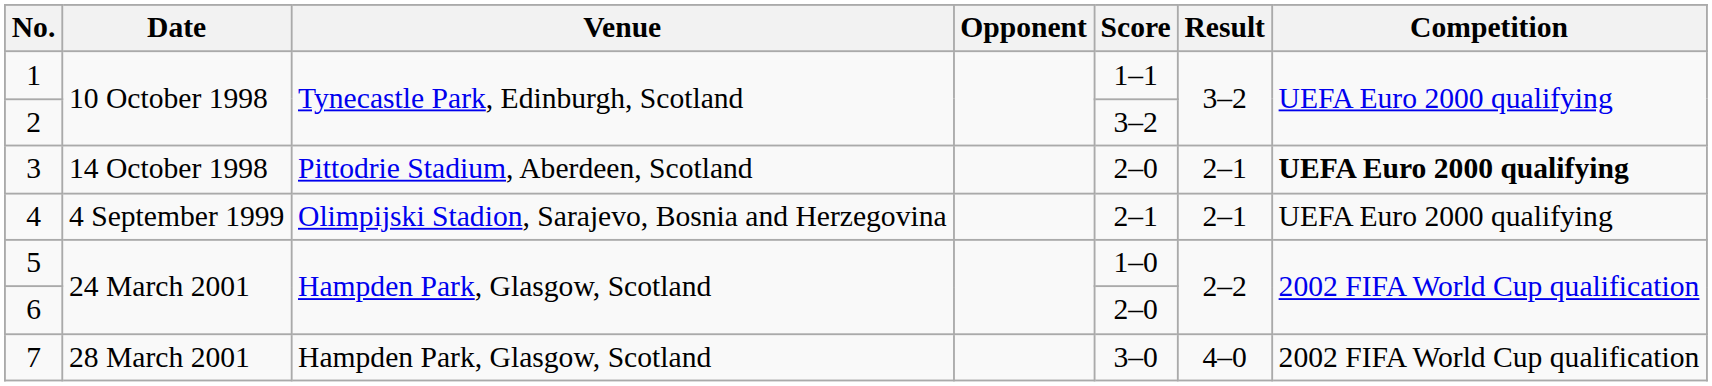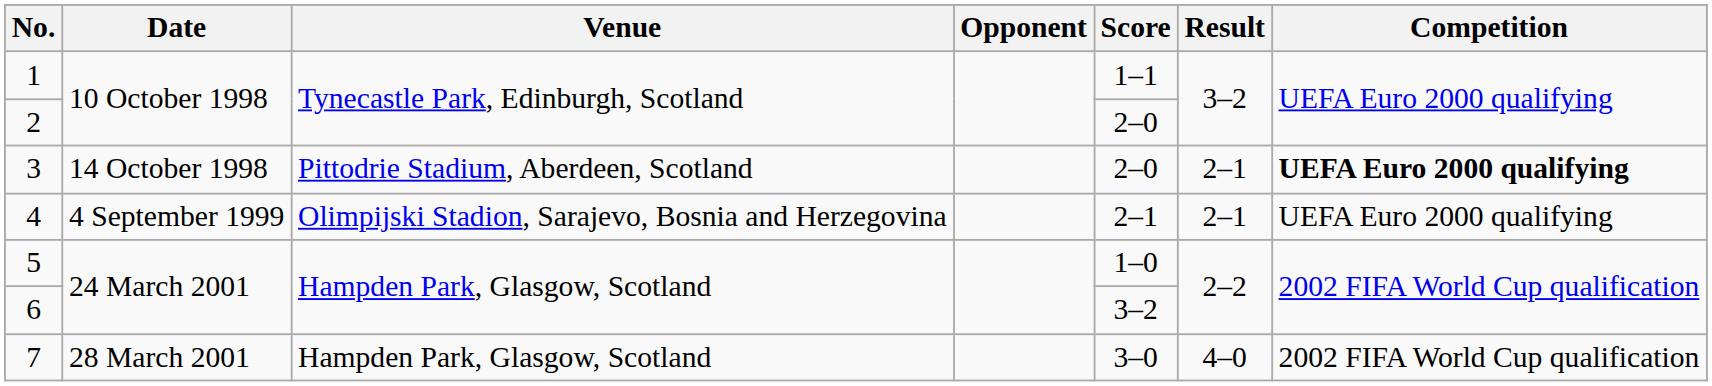 <table class="wikitable sortable">
 <tr>
 <th scope="col">No.</th>
 <th scope="col">Date</th>
 <th scope="col">Venue</th>
 <th scope="col">Opponent</th>
 <th scope="col">Score</th>
 <th scope="col">Result</th>
 <th scope="col">Competition</th>
 </tr>
 <tr>
 <td align="center">1</td>
 <td rowspan="2">10 October 1998</td>
 <td rowspan="2"><a href='#'>Tynecastle Park</a>, Edinburgh, Scotland</td>
 <td rowspan="2"></td>
 <td align="center">1–1</td>
 <td align="center" rowspan="2">3–2</td>
 <td rowspan="2"><a href='#'>UEFA Euro 2000 qualifying</a></td>
 </tr>
 <tr>
 <td align="center">2</td>
-<td align="center">3–2</td>
+<td align="center">2–0</td>
 </tr>
 <tr>
 <td align="center">3</td>
 <td>14 October 1998</td>
 <td><a href='#'>Pittodrie Stadium</a>, Aberdeen, Scotland</td>
 <td></td>
 <td align="center">2–0</td>
 <td align="center">2–1</td>
 <td><strong>UEFA Euro 2000 qualifying</strong></td>
 </tr>
 <tr>
 <td align="center">4</td>
 <td>4 September 1999</td>
 <td><a href='#'>Olimpijski Stadion</a>, Sarajevo, Bosnia and Herzegovina</td>
 <td></td>
 <td align="center">2–1</td>
 <td align="center">2–1</td>
 <td>UEFA Euro 2000 qualifying</td>
 </tr>
 <tr>
 <td align="center">5</td>
 <td rowspan="2">24 March 2001</td>
 <td rowspan="2"><a href='#'>Hampden Park</a>, Glasgow, Scotland</td>
 <td rowspan="2"></td>
 <td align="center">1–0</td>
 <td align="center" rowspan="2">2–2</td>
 <td rowspan="2"><a href='#'>2002 FIFA World Cup qualification</a></td>
 </tr>
 <tr>
 <td align="center">6</td>
-<td align="center">2–0</td>
+<td align="center">3–2</td>
 </tr>
 <tr>
 <td align="center">7</td>
 <td>28 March 2001</td>
 <td>Hampden Park, Glasgow, Scotland</td>
 <td></td>
 <td align="center">3–0</td>
 <td align="center">4–0</td>
 <td>2002 FIFA World Cup qualification</td>
 </tr>
 </table>
